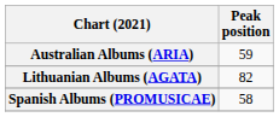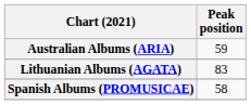 <table class="wikitable sortable plainrowheaders" style="text-align:center">
 <tr>
 <th scope="col">Chart (2021)</th>
 <th scope="col">Peak<br>position</th>
 </tr>
 <tr>
 <th scope="row">Australian Albums (<a href='#'>ARIA</a>)</th>
 <td>59</td>
 </tr>
 <tr>
 </tr>
 <tr>
 </tr>
 <tr>
 </tr>
 <tr>
 </tr>
 <tr>
 </tr>
 <tr>
 </tr>
 <tr>
 <th scope="row">Lithuanian Albums (<a href='#'>AGATA</a>)</th>
-<td>82</td>
+<td>83</td>
 </tr>
 <tr>
 </tr>
 <tr>
 </tr>
 <tr>
 <th scope="row">Spanish Albums (<a href='#'>PROMUSICAE</a>)</th>
 <td>58</td>
 </tr>
 <tr>
 </tr>
 <tr>
 </tr>
 <tr>
 </tr>
 <tr>
 </tr>
 </table>
